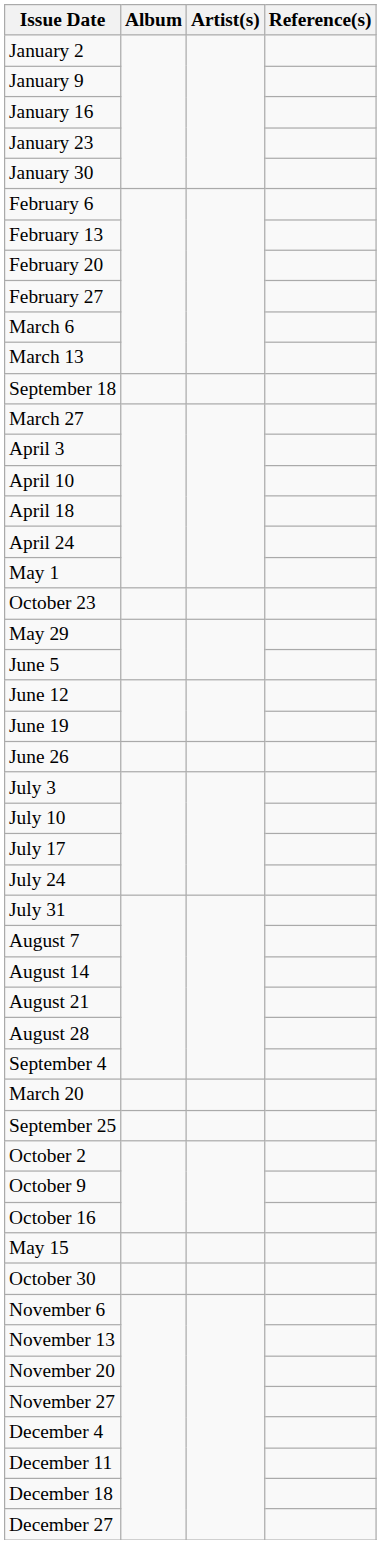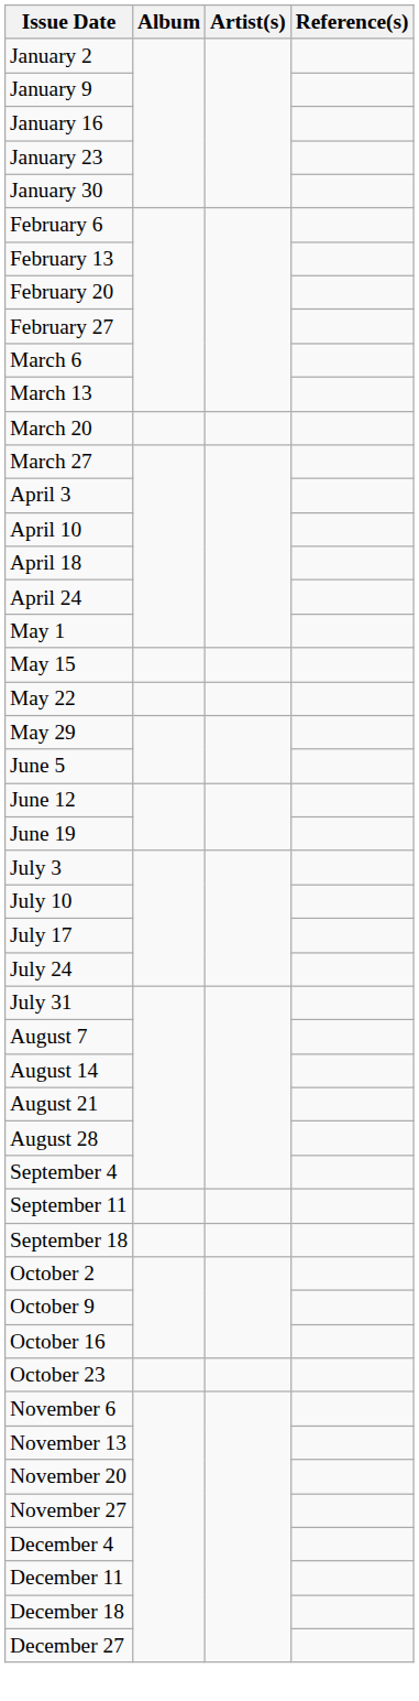 <table class="wikitable">
 <tr>
 <th style="text-align: center;">Issue Date</th>
 <th style="text-align: center;">Album</th>
 <th style="text-align: center;">Artist(s)</th>
 <th style="text-align: center;">Reference(s)</th>
 </tr>
 <tr>
 <td>January 2</td>
 <td rowspan=5><em>  </em></td>
 <td rowspan=5></td>
 <td></td>
 </tr>
 <tr>
 <td>January 9</td>
 <td></td>
 </tr>
 <tr>
 <td>January 16</td>
 <td></td>
 </tr>
 <tr>
 <td>January 23</td>
 <td></td>
 </tr>
 <tr>
 <td>January 30</td>
 <td></td>
 </tr>
 <tr>
 <td>February 6</td>
 <td rowspan=6><em>  </em></td>
 <td rowspan=6></td>
 <td></td>
 </tr>
 <tr>
 <td>February 13</td>
 <td></td>
 </tr>
 <tr>
 <td>February 20</td>
 <td></td>
 </tr>
 <tr>
 <td>February 27</td>
 <td></td>
 </tr>
 <tr>
 <td>March 6</td>
 <td></td>
 </tr>
 <tr>
 <td>March 13</td>
 <td></td>
 </tr>
 <tr>
-<td>September 18</td>
+<td>March 20</td>
 <td rowspan=1><em>  </em></td>
 <td rowspan=1></td>
 <td></td>
 </tr>
 <tr>
 <td>March 27</td>
 <td rowspan=6><em>  </em></td>
 <td rowspan=6></td>
 <td></td>
 </tr>
 <tr>
 <td>April 3</td>
 <td></td>
 </tr>
 <tr>
 <td>April 10</td>
 <td></td>
 </tr>
 <tr>
 <td>April 18</td>
 <td></td>
 </tr>
 <tr>
 <td>April 24</td>
 <td></td>
 </tr>
 <tr>
 <td>May 1</td>
 <td></td>
 </tr>
 <tr>
-<td>October 23</td>
+<td>May 15</td>
+<td rowspan=1><em>  </em></td>
+<td rowspan=1></td>
+<td></td>
+</tr>
+<tr>
+<td>May 22</td>
 <td rowspan=1><em>  </em></td>
 <td rowspan=1></td>
 <td></td>
 </tr>
 <tr>
 <td>May 29</td>
 <td rowspan=2><em>  </em></td>
 <td rowspan=2></td>
 <td></td>
 </tr>
 <tr>
 <td>June 5</td>
 <td></td>
 </tr>
 <tr>
 <td>June 12</td>
 <td rowspan=2><em>  </em></td>
 <td rowspan=2></td>
 <td></td>
 </tr>
 <tr>
 <td>June 19</td>
-<td></td>
-</tr>
-<tr>
-<td>June 26</td>
-<td rowspan=1><em>  </em></td>
-<td rowspan=1></td>
 <td></td>
 </tr>
 <tr>
 <td>July 3</td>
 <td rowspan=4><em>  </em></td>
 <td rowspan=4></td>
 <td></td>
 </tr>
 <tr>
 <td>July 10</td>
 <td></td>
 </tr>
 <tr>
 <td>July 17</td>
 <td></td>
 </tr>
 <tr>
 <td>July 24</td>
 <td></td>
 </tr>
 <tr>
 <td>July 31</td>
 <td rowspan=6><em>  </em></td>
 <td rowspan=6></td>
 <td></td>
 </tr>
 <tr>
 <td>August 7</td>
 <td></td>
 </tr>
 <tr>
 <td>August 14</td>
 <td></td>
 </tr>
 <tr>
 <td>August 21</td>
 <td></td>
 </tr>
 <tr>
 <td>August 28</td>
 <td></td>
 </tr>
 <tr>
 <td>September 4</td>
 <td></td>
 </tr>
 <tr>
-<td>March 20</td>
+<td>September 11</td>
 <td rowspan=1><em>  </em></td>
 <td rowspan=1></td>
 <td></td>
 </tr>
 <tr>
-<td>September 25</td>
+<td>September 18</td>
 <td rowspan=1><em>  </em></td>
 <td rowspan=1></td>
 <td></td>
 </tr>
 <tr>
 <td>October 2</td>
 <td rowspan=3><em>  </em></td>
 <td rowspan=3></td>
 <td></td>
 </tr>
 <tr>
 <td>October 9</td>
 <td></td>
 </tr>
 <tr>
 <td>October 16</td>
 <td></td>
 </tr>
 <tr>
-<td>May 15</td>
-<td rowspan=1><em>  </em></td>
-<td rowspan=1></td>
-<td></td>
-</tr>
-<tr>
-<td>October 30</td>
+<td>October 23</td>
 <td rowspan=1><em>  </em></td>
 <td rowspan=1></td>
 <td></td>
 </tr>
 <tr>
 <td>November 6</td>
 <td rowspan=8><em>  </em></td>
 <td rowspan=8></td>
 <td></td>
 </tr>
 <tr>
 <td>November 13</td>
 <td></td>
 </tr>
 <tr>
 <td>November 20</td>
 <td></td>
 </tr>
 <tr>
 <td>November 27</td>
 <td></td>
 </tr>
 <tr>
 <td>December 4</td>
 <td></td>
 </tr>
 <tr>
 <td>December 11</td>
 <td></td>
 </tr>
 <tr>
 <td>December 18</td>
 <td></td>
 </tr>
 <tr>
 <td>December 27</td>
 <td></td>
 </tr>
 </table>
